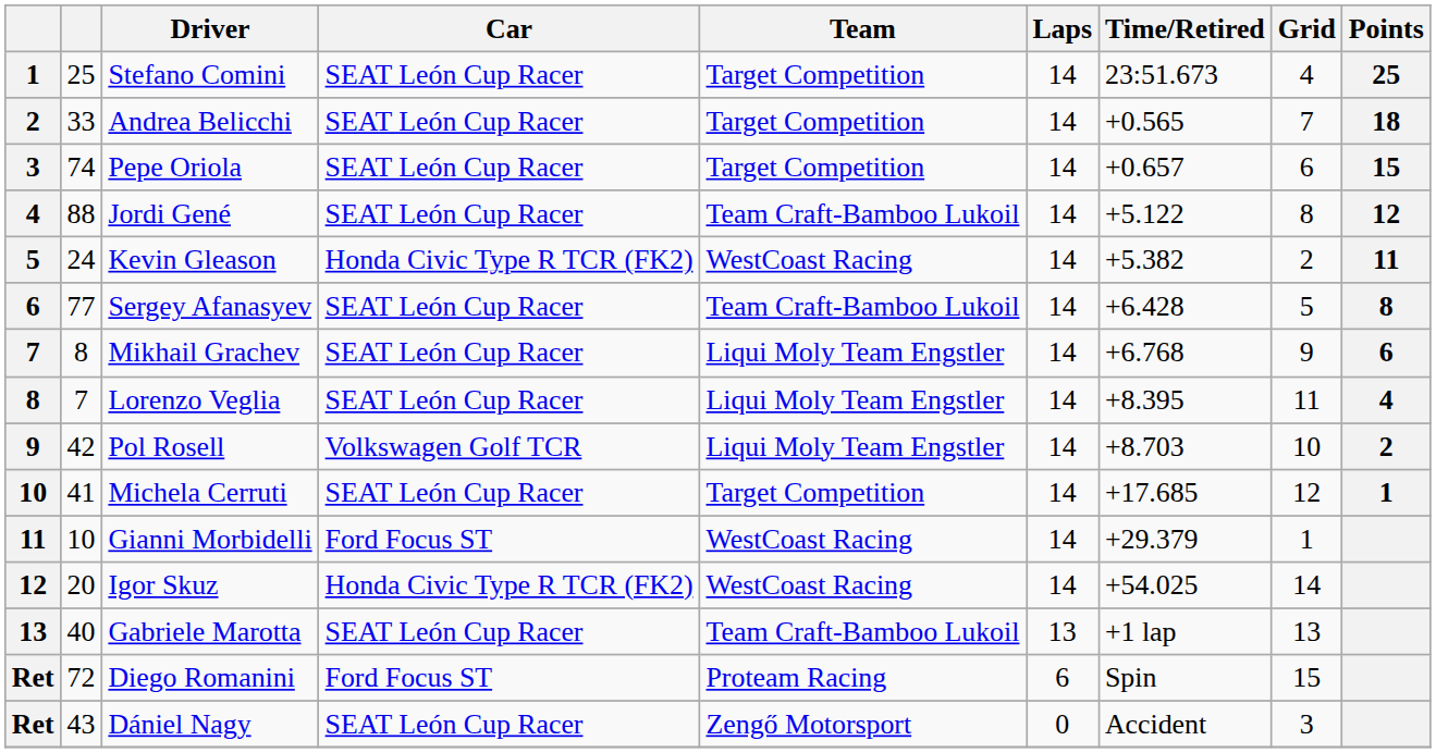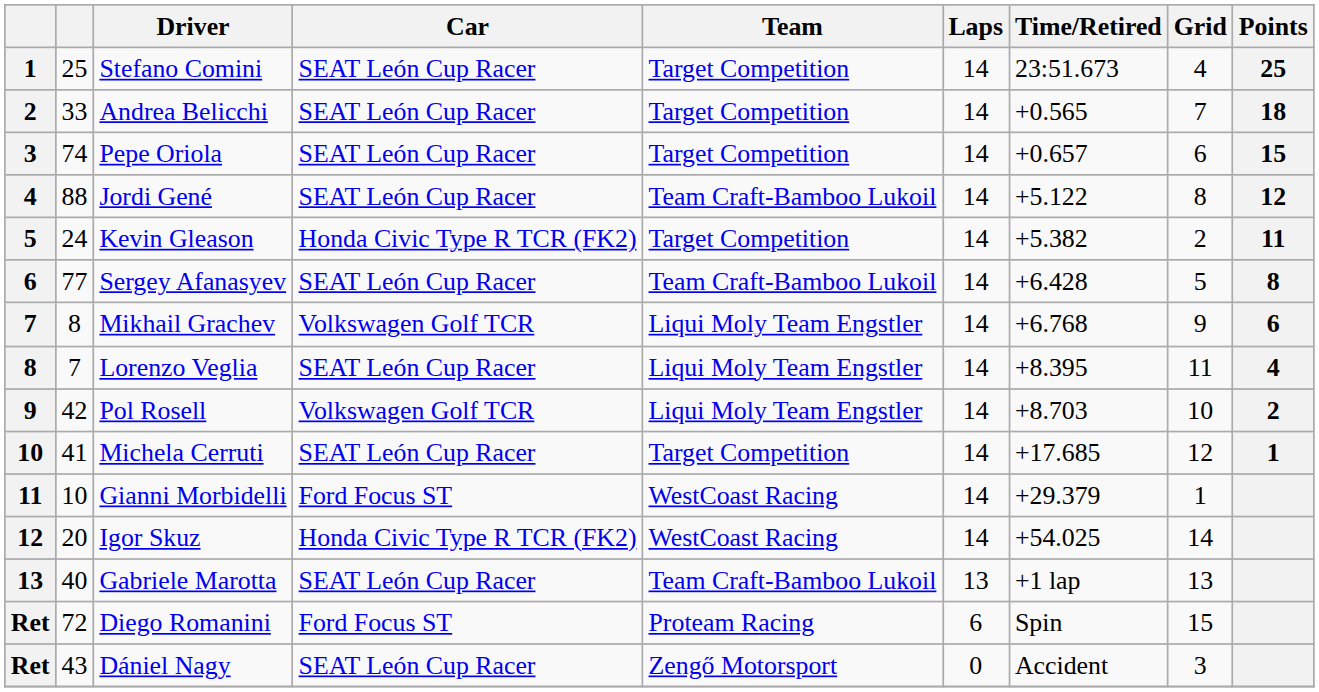 <table class="wikitable sortable" style="font-size:95%">
 <tr>
 <th></th>
 <th></th>
 <th>Driver</th>
 <th>Car</th>
 <th>Team</th>
 <th>Laps</th>
 <th>Time/Retired</th>
 <th>Grid</th>
 <th>Points</th>
 </tr>
 <tr>
 <th>1</th>
 <td align=center>25</td>
 <td> <a href='#'>Stefano Comini</a></td>
 <td><a href='#'>SEAT León Cup Racer</a></td>
 <td> <a href='#'>Target Competition</a></td>
 <td align=center>14</td>
 <td>23:51.673</td>
 <td align=center>4</td>
 <th>25</th>
 </tr>
 <tr>
 <th>2</th>
 <td align=center>33</td>
 <td> <a href='#'>Andrea Belicchi</a></td>
 <td><a href='#'>SEAT León Cup Racer</a></td>
 <td> <a href='#'>Target Competition</a></td>
 <td align=center>14</td>
 <td>+0.565</td>
 <td align=center>7</td>
 <th>18</th>
 </tr>
 <tr>
 <th>3</th>
 <td align=center>74</td>
 <td> <a href='#'>Pepe Oriola</a></td>
 <td><a href='#'>SEAT León Cup Racer</a></td>
 <td> <a href='#'>Target Competition</a></td>
 <td align=center>14</td>
 <td>+0.657</td>
 <td align=center>6</td>
 <th>15</th>
 </tr>
 <tr>
 <th>4</th>
 <td align=center>88</td>
 <td> <a href='#'>Jordi Gené</a></td>
 <td><a href='#'>SEAT León Cup Racer</a></td>
 <td> <a href='#'>Team Craft-Bamboo Lukoil</a></td>
 <td align=center>14</td>
 <td>+5.122</td>
 <td align=center>8</td>
 <th>12</th>
 </tr>
 <tr>
 <th>5</th>
 <td align=center>24</td>
 <td> <a href='#'>Kevin Gleason</a></td>
 <td><a href='#'>Honda Civic Type R TCR (FK2)</a></td>
-<td> <a href='#'>WestCoast Racing</a></td>
+<td> <a href='#'>Target Competition</a></td>
 <td align=center>14</td>
 <td>+5.382</td>
 <td align=center>2</td>
 <th>11</th>
 </tr>
 <tr>
 <th>6</th>
 <td align=center>77</td>
 <td> <a href='#'>Sergey Afanasyev</a></td>
 <td><a href='#'>SEAT León Cup Racer</a></td>
 <td> <a href='#'>Team Craft-Bamboo Lukoil</a></td>
 <td align=center>14</td>
 <td>+6.428</td>
 <td align=center>5</td>
 <th>8</th>
 </tr>
 <tr>
 <th>7</th>
 <td align=center>8</td>
 <td> <a href='#'>Mikhail Grachev</a></td>
-<td><a href='#'>SEAT León Cup Racer</a></td>
+<td><a href='#'>Volkswagen Golf TCR</a></td>
 <td> <a href='#'>Liqui Moly Team Engstler</a></td>
 <td align=center>14</td>
 <td>+6.768</td>
 <td align=center>9</td>
 <th>6</th>
 </tr>
 <tr>
 <th>8</th>
 <td align=center>7</td>
 <td> <a href='#'>Lorenzo Veglia</a></td>
 <td><a href='#'>SEAT León Cup Racer</a></td>
 <td> <a href='#'>Liqui Moly Team Engstler</a></td>
 <td align=center>14</td>
 <td>+8.395</td>
 <td align=center>11</td>
 <th>4</th>
 </tr>
 <tr>
 <th>9</th>
 <td align=center>42</td>
 <td> <a href='#'>Pol Rosell</a></td>
 <td><a href='#'>Volkswagen Golf TCR</a></td>
 <td> <a href='#'>Liqui Moly Team Engstler</a></td>
 <td align=center>14</td>
 <td>+8.703</td>
 <td align=center>10</td>
 <th>2</th>
 </tr>
 <tr>
 <th>10</th>
 <td align=center>41</td>
 <td> <a href='#'>Michela Cerruti</a></td>
 <td><a href='#'>SEAT León Cup Racer</a></td>
 <td> <a href='#'>Target Competition</a></td>
 <td align=center>14</td>
 <td>+17.685</td>
 <td align=center>12</td>
 <th>1</th>
 </tr>
 <tr>
 <th>11</th>
 <td align=center>10</td>
 <td> <a href='#'>Gianni Morbidelli</a></td>
 <td><a href='#'>Ford Focus ST</a></td>
 <td> <a href='#'>WestCoast Racing</a></td>
 <td align=center>14</td>
 <td>+29.379</td>
 <td align=center>1</td>
 <th></th>
 </tr>
 <tr>
 <th>12</th>
 <td align=center>20</td>
 <td> <a href='#'>Igor Skuz</a></td>
 <td><a href='#'>Honda Civic Type R TCR (FK2)</a></td>
 <td> <a href='#'>WestCoast Racing</a></td>
 <td align=center>14</td>
 <td>+54.025</td>
 <td align=center>14</td>
 <th></th>
 </tr>
 <tr>
 <th>13</th>
 <td align=center>40</td>
 <td> <a href='#'>Gabriele Marotta</a></td>
 <td><a href='#'>SEAT León Cup Racer</a></td>
 <td> <a href='#'>Team Craft-Bamboo Lukoil</a></td>
 <td align=center>13</td>
 <td>+1 lap</td>
 <td align=center>13</td>
 <th></th>
 </tr>
 <tr>
 <th>Ret</th>
 <td align=center>72</td>
 <td> <a href='#'>Diego Romanini</a></td>
 <td><a href='#'>Ford Focus ST</a></td>
 <td> <a href='#'>Proteam Racing</a></td>
 <td align=center>6</td>
 <td>Spin</td>
 <td align=center>15</td>
 <th></th>
 </tr>
 <tr>
 <th>Ret</th>
 <td align=center>43</td>
 <td> <a href='#'>Dániel Nagy</a></td>
 <td><a href='#'>SEAT León Cup Racer</a></td>
 <td> <a href='#'>Zengő Motorsport</a></td>
 <td align=center>0</td>
 <td>Accident</td>
 <td align=center>3</td>
 <th></th>
 </tr>
 <tr>
 </tr>
 </table>
